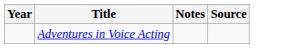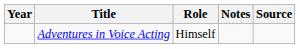 <table class="wikitable sortable plainrowheaders">
 <tr>
 <th>Year</th>
 <th>Title</th>
+<th>Role</th>
 <th class="unsortable">Notes</th>
 <th class="unsortable">Source</th>
 </tr>
 <tr>
 <td></td>
 <td><em><a href='#'>Adventures in Voice Acting</a></em></td>
+<td>Himself</td>
 <td></td>
 <td></td>
 </tr>
 </table>
